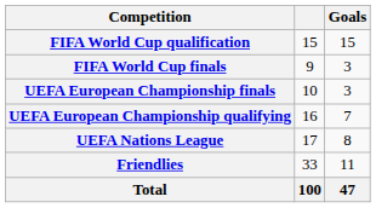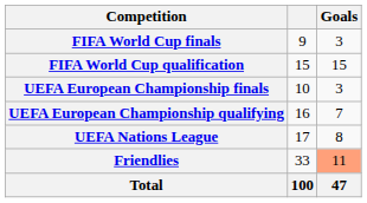 <table class="wikitable plainrowheaders sortable" style="text-align: center;">
 <tr>
 <th scope="col">Competition</th>
 <th scope="col"></th>
 <th scope="col">Goals</th>
 </tr>
 <tr>
+<th scope="row"><a href='#'>FIFA World Cup finals</a></th>
+<td>9</td>
+<td>3</td>
+</tr>
+<tr>
 <th scope="row"><a href='#'>FIFA World Cup qualification</a></th>
 <td>15</td>
 <td>15</td>
-</tr>
-<tr>
-<th scope="row"><a href='#'>FIFA World Cup finals</a></th>
-<td>9</td>
-<td>3</td>
 </tr>
 <tr>
 <th scope="row"><a href='#'>UEFA European Championship finals</a></th>
 <td>10</td>
 <td>3</td>
 </tr>
 <tr>
 <th scope="row"><a href='#'>UEFA European Championship qualifying</a></th>
 <td>16</td>
 <td>7</td>
 </tr>
 <tr>
 <th scope="row"><a href='#'>UEFA Nations League</a></th>
 <td>17</td>
 <td>8</td>
 </tr>
 <tr>
 <th scope="row"><a href='#'>Friendlies</a></th>
 <td>33</td>
-<td>11</td>
+<td style="background: lightsalmon;">11</td>
 </tr>
 <tr class="sortbottom">
 <th>Total</th>
 <th>100</th>
 <th>47</th>
 </tr>
 </table>
